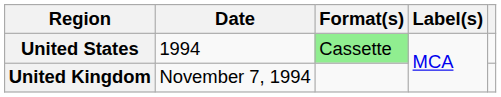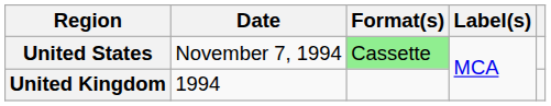 <table class="wikitable plainrowheaders">
 <tr>
 <th scope="col">Region</th>
 <th scope="col">Date</th>
 <th scope="col">Format(s)</th>
 <th scope="col">Label(s)</th>
 <th scope="col"></th>
 </tr>
 <tr>
 <th scope="row">United States</th>
-<td>1994</td>
+<td>November 7, 1994</td>
 <td style="background: lightgreen;">Cassette</td>
 <td rowspan="2"><a href='#'>MCA</a></td>
 <td></td>
 </tr>
 <tr>
 <th scope="row">United Kingdom</th>
-<td>November 7, 1994</td>
+<td>1994</td>
 <td></td>
 <td></td>
 </tr>
 </table>
